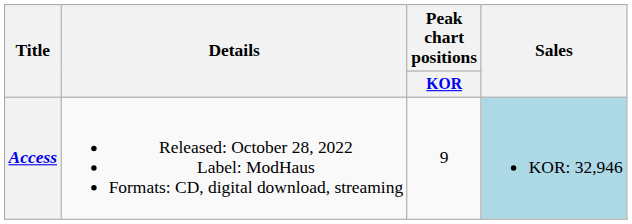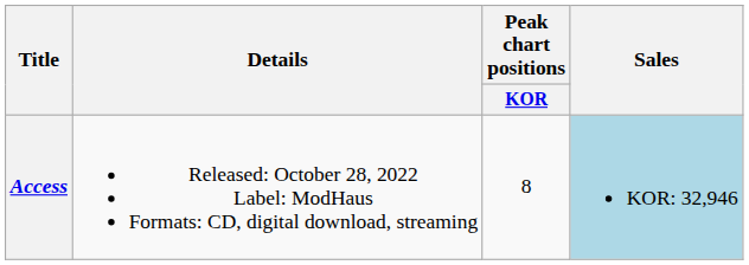 <table class="wikitable plainrowheaders" style="text-align:center">
 <tr>
 <th scope="col" rowspan="2">Title</th>
 <th scope="col" rowspan="2">Details</th>
 <th scope="col">Peak chart positions</th>
 <th scope="col" rowspan="2">Sales</th>
 </tr>
 <tr>
 <th scope="col" style="font-size:90%; width:2.5em"><a href='#'>KOR</a><br></th>
 </tr>
 <tr>
 <th scope="row"><em><a href='#'>Access</a></em></th>
 <td><br><ul><li>Released: October 28, 2022</li><li>Label: ModHaus</li><li>Formats: CD, digital download, streaming</li></ul></td>
-<td>9</td>
+<td>8</td>
 <td style="background: lightblue;"><br><ul><li>KOR: 32,946</li></ul></td>
 </tr>
 </table>
